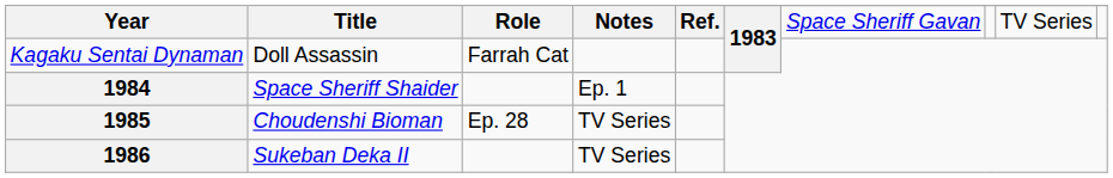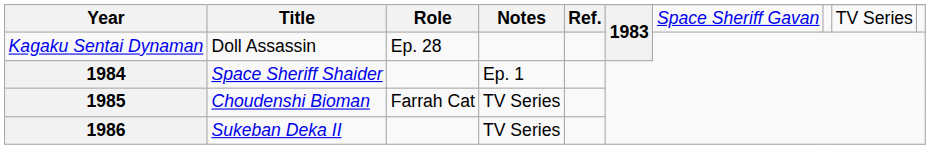 <table class="wikitable sortable">
 <tr>
 <th rowspan="2">Year</th>
 <th rowspan="2">Title</th>
 <th rowspan="2">Role</th>
 <th rowspan="2" class="unsortable">Notes</th>
 <th rowspan="2" class="unsortable">Ref.</th>
 </tr>
 <tr>
 <th rowspan="2">1983</th>
 <td><em><a href='#'>Space Sheriff Gavan</a></em></td>
 <td></td>
 <td>TV Series</td>
 <td></td>
 </tr>
 <tr>
 <td><em><a href='#'>Kagaku Sentai Dynaman</a></em></td>
 <td>Doll Assassin</td>
-<td>Farrah Cat</td>
+<td>Ep. 28</td>
 <td></td>
 </tr>
 <tr>
 <th rowspan="1">1984</th>
 <td><em><a href='#'>Space Sheriff Shaider</a></em></td>
 <td></td>
 <td>Ep. 1</td>
 <td></td>
 </tr>
 <tr>
 <th rowspan="1">1985</th>
 <td><em><a href='#'>Choudenshi Bioman</a></em></td>
-<td>Ep. 28</td>
+<td>Farrah Cat</td>
 <td>TV Series</td>
 <td></td>
 </tr>
 <tr>
 <th rowspan="1">1986</th>
 <td><em><a href='#'>Sukeban Deka II</a></em></td>
 <td></td>
 <td>TV Series</td>
 <td></td>
 </tr>
 </table>
